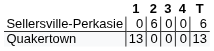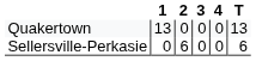 <table style="border-collapse: collapse;">
 <tr>
 <th style="text-align: left;"></th>
 <th style="text-align: center; padding: 0px 3px 0px 3px; width:12px;">1</th>
 <th style="text-align: center; padding: 0px 3px 0px 3px; width:12px;">2</th>
 <th style="text-align: center; padding: 0px 3px 0px 3px; width:12px;">3</th>
 <th style="text-align: center; padding: 0px 3px 0px 3px; width:12px;">4</th>
 <th style="text-align: center; padding: 0px 3px 0px 3px; width:12px;">T</th>
 </tr>
 <tr>
+<td style="background: #f8f9fa; text-align: left; padding: 0px 3px 0px 3px;">Quakertown</td>
+<td style="background: #f8f9fa; border-left: 1px solid black; text-align: right; padding: 0px 3px 0px 3px;">13</td>
+<td style="background: #f8f9fa; border-left: 1px solid black; text-align: right; padding: 0px 3px 0px 3px;">0</td>
+<td style="background: #f8f9fa; border-left: 1px solid black; text-align: right; padding: 0px 3px 0px 3px;">0</td>
+<td style="background: #f8f9fa; border-left: 1px solid black; text-align: right; padding: 0px 3px 0px 3px;">0</td>
+<td style="background: #f8f9fa; border-left: 1px solid black; text-align: right; padding: 0px 3px 0px 3px;">13</td>
+</tr>
+<tr>
 <td style="text-align: left; border-bottom: 1px solid black; padding: 0px 3px 0px 3px;">Sellersville-Perkasie</td>
 <td style="border-left: 1px solid black; border-bottom: 1px solid black; text-align: right; padding: 0px 3px 0px 3px;">0</td>
 <td style="border-left: 1px solid black; border-bottom: 1px solid black; text-align: right; padding: 0px 3px 0px 3px;">6</td>
 <td style="border-left: 1px solid black; border-bottom: 1px solid black; text-align: right; padding: 0px 3px 0px 3px;">0</td>
 <td style="border-left: 1px solid black; border-bottom: 1px solid black; text-align: right; padding: 0px 3px 0px 3px;">0</td>
 <td style="border-left: 1px solid black; border-bottom: 1px solid black; text-align: right; padding: 0px 3px 0px 3px;">6</td>
 </tr>
-<tr>
-<td style="background: #f8f9fa; text-align: left; padding: 0px 3px 0px 3px;">Quakertown</td>
-<td style="background: #f8f9fa; border-left: 1px solid black; text-align: right; padding: 0px 3px 0px 3px;">13</td>
-<td style="background: #f8f9fa; border-left: 1px solid black; text-align: right; padding: 0px 3px 0px 3px;">0</td>
-<td style="background: #f8f9fa; border-left: 1px solid black; text-align: right; padding: 0px 3px 0px 3px;">0</td>
-<td style="background: #f8f9fa; border-left: 1px solid black; text-align: right; padding: 0px 3px 0px 3px;">0</td>
-<td style="background: #f8f9fa; border-left: 1px solid black; text-align: right; padding: 0px 3px 0px 3px;">13</td>
-</tr>
 </table>
